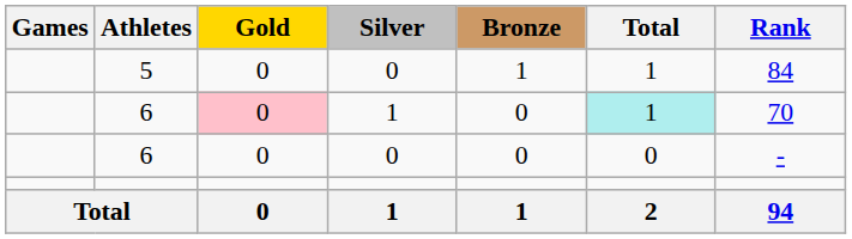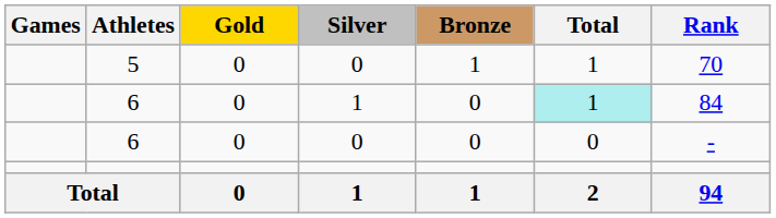 <table class="wikitable sortable" style="text-align:center; font-size:90%;">
 <tr>
 <th>Games</th>
 <th>Athletes</th>
 <th style="background:gold; width:4.5em; font-weight:bold;">Gold</th>
 <th style="background:silver; width:4.5em; font-weight:bold;">Silver</th>
 <th style="background:#cc9966; width:4.5em; font-weight:bold;">Bronze</th>
 <th style="width:4.5em; font-weight:bold;">Total</th>
 <th style="width:4.5em; font-weight:bold;"><a href='#'>Rank</a></th>
 </tr>
 <tr>
 <td align=left></td>
 <td>5</td>
 <td>0</td>
 <td>0</td>
 <td>1</td>
 <td>1</td>
-<td><a href='#'>84</a></td>
+<td><a href='#'>70</a></td>
 </tr>
 <tr>
 <td align=left></td>
 <td>6</td>
-<td style="background: pink;">0</td>
+<td>0</td>
 <td>1</td>
 <td>0</td>
 <td style="background: paleturquoise;">1</td>
-<td><a href='#'>70</a></td>
+<td><a href='#'>84</a></td>
 </tr>
 <tr>
 <td align=left></td>
 <td>6</td>
 <td>0</td>
 <td>0</td>
 <td>0</td>
 <td>0</td>
 <td><a href='#'>-</a></td>
 </tr>
 <tr>
 <td align=left><em></em></td>
 <td></td>
 <td></td>
 <td></td>
 <td></td>
 <td></td>
 <td></td>
 </tr>
 <tr>
 <th colspan=2>Total</th>
 <th>0</th>
 <th>1</th>
 <th>1</th>
 <th>2</th>
 <th><a href='#'>94</a></th>
 </tr>
 </table>
